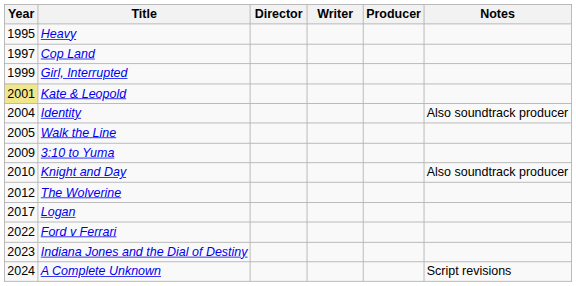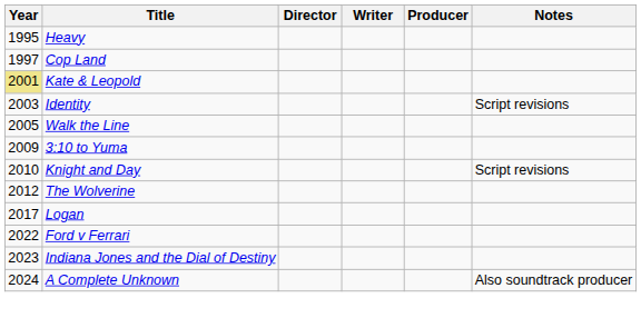 <table class="wikitable">
 <tr>
 <th>Year</th>
 <th>Title</th>
 <th width="65">Director</th>
 <th width="65">Writer</th>
 <th width="65">Producer</th>
 <th>Notes</th>
 </tr>
 <tr>
 <td>1995</td>
 <td><em><a href='#'>Heavy</a></em></td>
 <td></td>
 <td></td>
 <td></td>
 <td></td>
 </tr>
 <tr>
 <td>1997</td>
 <td><em><a href='#'>Cop Land</a></em></td>
 <td></td>
 <td></td>
 <td></td>
 <td></td>
 </tr>
 <tr>
-<td>1999</td>
-<td><em><a href='#'>Girl, Interrupted</a></em></td>
-<td></td>
-<td></td>
-<td></td>
-<td></td>
-</tr>
-<tr>
 <td style="background: khaki;">2001</td>
 <td><em><a href='#'>Kate & Leopold</a></em></td>
 <td></td>
 <td></td>
 <td></td>
 <td></td>
 </tr>
 <tr>
-<td>2004</td>
+<td>2003</td>
 <td><em><a href='#'>Identity</a></em></td>
 <td></td>
 <td></td>
 <td></td>
-<td>Also soundtrack producer</td>
+<td>Script revisions</td>
 </tr>
 <tr>
 <td>2005</td>
 <td><em><a href='#'>Walk the Line</a></em></td>
 <td></td>
 <td></td>
 <td></td>
 <td></td>
 </tr>
 <tr>
 <td>2009</td>
 <td><em><a href='#'>3:10 to Yuma</a></em></td>
 <td></td>
 <td></td>
 <td></td>
 <td></td>
 </tr>
 <tr>
 <td>2010</td>
 <td><em><a href='#'>Knight and Day</a></em></td>
 <td></td>
 <td></td>
 <td></td>
-<td>Also soundtrack producer</td>
+<td>Script revisions</td>
 </tr>
 <tr>
 <td>2012</td>
 <td><em><a href='#'>The Wolverine</a></em></td>
 <td></td>
 <td></td>
 <td></td>
 <td></td>
 </tr>
 <tr>
 <td>2017</td>
 <td><em><a href='#'>Logan</a></em></td>
 <td></td>
 <td></td>
 <td></td>
 <td></td>
 </tr>
 <tr>
 <td>2022</td>
 <td><em><a href='#'>Ford v Ferrari</a></em></td>
 <td></td>
 <td></td>
 <td></td>
 <td></td>
 </tr>
 <tr>
 <td>2023</td>
 <td><em><a href='#'>Indiana Jones and the Dial of Destiny</a></em></td>
 <td></td>
 <td></td>
 <td></td>
 <td></td>
 </tr>
 <tr>
 <td>2024</td>
 <td><em><a href='#'>A Complete Unknown</a></em></td>
 <td></td>
 <td></td>
 <td></td>
-<td>Script revisions</td>
+<td>Also soundtrack producer</td>
 </tr>
 </table>
